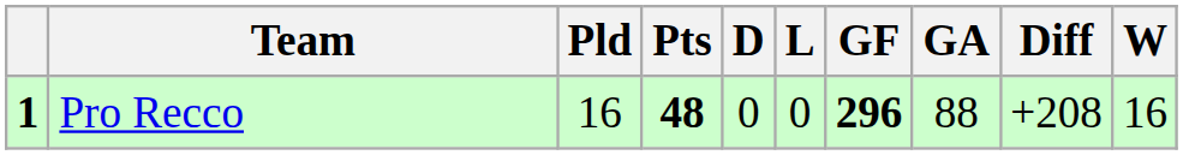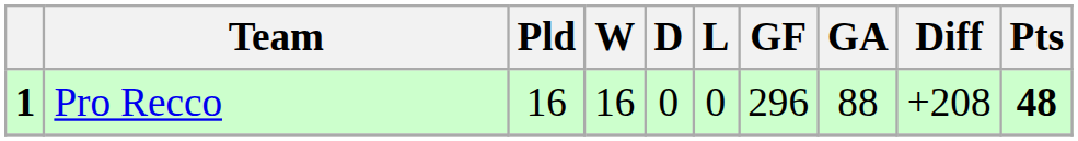 <table class="wikitable sortable" style="text-align:center">
 <tr>
 <th></th>
 <th width="175">Team</th>
 <th>Pld</th>
-<th>Pts</th>
+<th>W</th>
 <th>D</th>
 <th>L</th>
 <th>GF</th>
 <th>GA</th>
 <th>Diff</th>
-<th>W</th>
+<th>Pts</th>
 </tr>
 <tr style="background: #CCFFCC;">
 <td><strong>1</strong></td>
 <td align=left><a href='#'>Pro Recco</a></td>
 <td>16</td>
-<td><strong>48</strong></td>
+<td>16</td>
 <td>0</td>
 <td>0</td>
-<td><strong>296</strong></td>
+<td>296</td>
 <td>88</td>
 <td>+208</td>
-<td>16</td>
+<td><strong>48</strong></td>
 </tr>
 </table>
